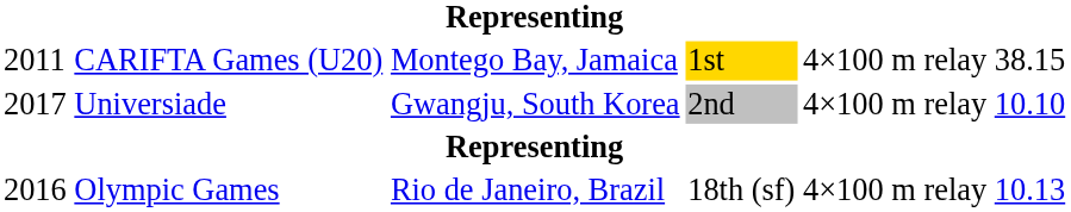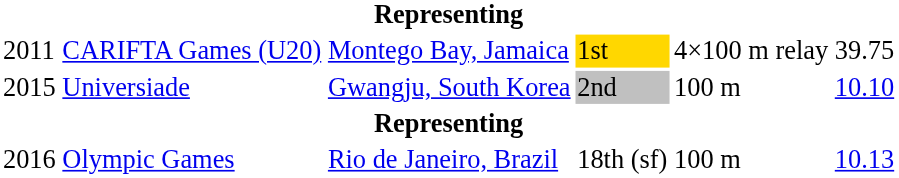 <table>
 <tr>
 <th colspan="6">Representing </th>
 </tr>
 <tr>
 <td>2011</td>
 <td><a href='#'>CARIFTA Games (U20)</a></td>
 <td><a href='#'>Montego Bay, Jamaica</a></td>
 <td bgcolor=gold>1st</td>
 <td>4×100 m relay</td>
-<td>38.15</td>
+<td>39.75</td>
 </tr>
 <tr>
-<td>2017</td>
+<td>2015</td>
 <td><a href='#'>Universiade</a></td>
 <td><a href='#'>Gwangju, South Korea</a></td>
 <td bgcolor=silver>2nd</td>
-<td>4×100 m relay</td>
+<td>100 m</td>
 <td><a href='#'>10.10</a></td>
 </tr>
 <tr>
 <th colspan="6">Representing </th>
 </tr>
 <tr>
 <td>2016</td>
 <td><a href='#'>Olympic Games</a></td>
 <td><a href='#'>Rio de Janeiro, Brazil</a></td>
 <td>18th (sf)</td>
-<td>4×100 m relay</td>
+<td>100 m</td>
 <td><a href='#'>10.13</a></td>
 </tr>
 </table>
